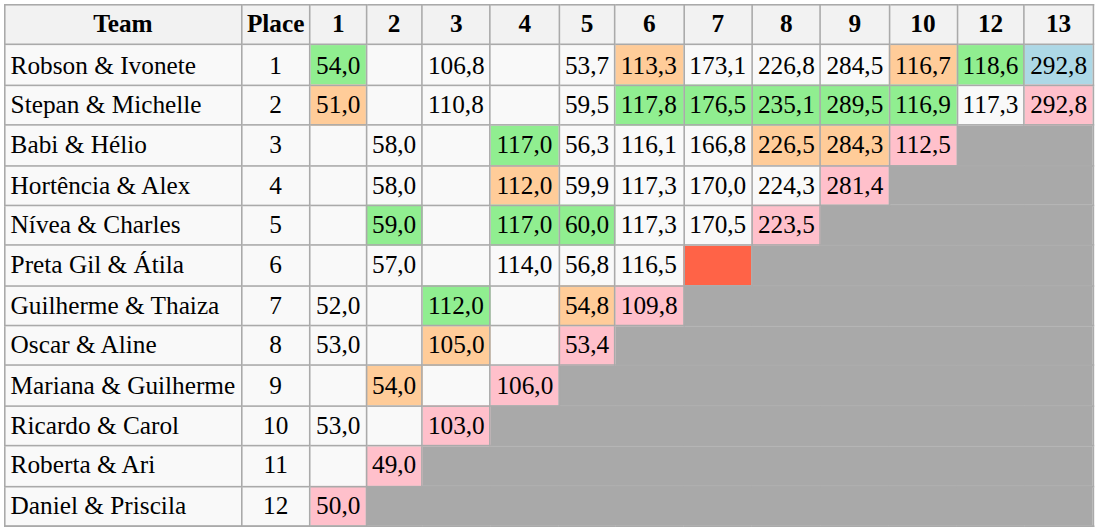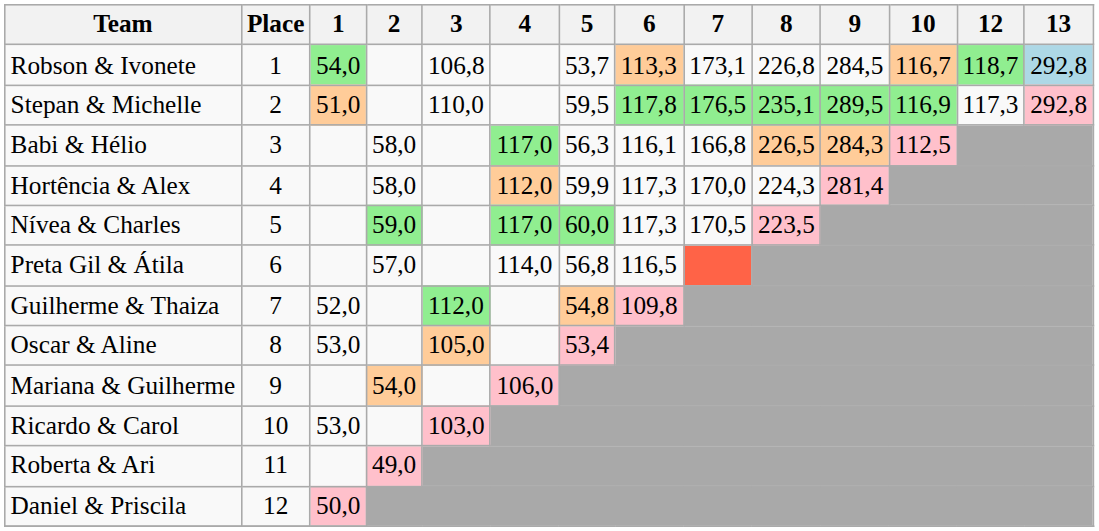 <table class="wikitable" align="center">
 <tr>
 <th>Team</th>
 <th>Place</th>
 <th>1</th>
 <th>2</th>
 <th>3</th>
 <th>4</th>
 <th>5</th>
 <th>6</th>
 <th>7</th>
 <th>8</th>
 <th>9</th>
 <th>10</th>
 <th>12</th>
 <th>13</th>
 </tr>
 <tr>
 <td>Robson & Ivonete</td>
 <td align="center">1</td>
 <td bgcolor="lightgreen">54,0</td>
 <td></td>
 <td>106,8</td>
 <td></td>
 <td>53,7</td>
 <td bgcolor="FFCC99">113,3</td>
 <td>173,1</td>
 <td>226,8</td>
 <td>284,5</td>
 <td bgcolor="FFCC99">116,7</td>
-<td bgcolor="lightgreen">118,6</td>
+<td bgcolor="lightgreen">118,7</td>
 <td bgcolor="lightblue">292,8</td>
 </tr>
 <tr>
 <td>Stepan & Michelle</td>
 <td align="center">2</td>
 <td bgcolor="FFCC99">51,0</td>
 <td></td>
-<td>110,8</td>
+<td>110,0</td>
 <td></td>
 <td>59,5</td>
 <td bgcolor="lightgreen">117,8</td>
 <td bgcolor="lightgreen">176,5</td>
 <td bgcolor="lightgreen">235,1</td>
 <td bgcolor="lightgreen">289,5</td>
 <td bgcolor="lightgreen">116,9</td>
 <td>117,3</td>
 <td bgcolor="pink">292,8</td>
 </tr>
 <tr>
 <td>Babi & Hélio</td>
 <td align="center">3</td>
 <td></td>
 <td>58,0</td>
 <td></td>
 <td bgcolor="lightgreen">117,0</td>
 <td>56,3</td>
 <td>116,1</td>
 <td>166,8</td>
 <td bgcolor="FFCC99">226,5</td>
 <td bgcolor="FFCC99">284,3</td>
 <td bgcolor="pink">112,5</td>
 <td colspan="2" bgcolor="darkgray"></td>
 </tr>
 <tr>
 <td>Hortência & Alex</td>
 <td align="center">4</td>
 <td></td>
 <td>58,0</td>
 <td></td>
 <td bgcolor="FFCC99">112,0</td>
 <td>59,9</td>
 <td>117,3</td>
 <td>170,0</td>
 <td>224,3</td>
 <td bgcolor="pink">281,4</td>
 <td colspan="3" bgcolor="darkgray"></td>
 </tr>
 <tr>
 <td>Nívea & Charles</td>
 <td align="center">5</td>
 <td></td>
 <td bgcolor="lightgreen">59,0</td>
 <td></td>
 <td bgcolor="lightgreen">117,0</td>
 <td bgcolor="lightgreen">60,0</td>
 <td>117,3</td>
 <td>170,5</td>
 <td bgcolor="pink">223,5</td>
 <td colspan="4" bgcolor="darkgray"></td>
 </tr>
 <tr>
 <td>Preta Gil & Átila</td>
 <td align="center">6</td>
 <td></td>
 <td>57,0</td>
 <td></td>
 <td>114,0</td>
 <td>56,8</td>
 <td>116,5</td>
 <td bgcolor="tomato"></td>
 <td colspan="5" bgcolor="darkgray"></td>
 </tr>
 <tr>
 <td>Guilherme & Thaiza</td>
 <td align="center">7</td>
 <td>52,0</td>
 <td></td>
 <td bgcolor="lightgreen">112,0</td>
 <td></td>
 <td bgcolor="FFCC99">54,8</td>
 <td bgcolor="pink">109,8</td>
 <td colspan="6" bgcolor="darkgray"></td>
 </tr>
 <tr>
 <td>Oscar & Aline</td>
 <td align="center">8</td>
 <td>53,0</td>
 <td></td>
 <td bgcolor="FFCC99">105,0</td>
 <td></td>
 <td bgcolor="pink">53,4</td>
 <td colspan="7" bgcolor="darkgray"></td>
 </tr>
 <tr>
 <td>Mariana & Guilherme</td>
 <td align="center">9</td>
 <td></td>
 <td bgcolor="FFCC99">54,0</td>
 <td></td>
 <td bgcolor="pink">106,0</td>
 <td colspan="8" bgcolor="darkgray"></td>
 </tr>
 <tr>
 <td>Ricardo & Carol</td>
 <td align="center">10</td>
 <td>53,0</td>
 <td></td>
 <td bgcolor="pink">103,0</td>
 <td colspan="9" bgcolor="darkgray"></td>
 </tr>
 <tr>
 <td>Roberta & Ari</td>
 <td align="center">11</td>
 <td></td>
 <td bgcolor="pink">49,0</td>
 <td colspan="10" bgcolor="darkgray"></td>
 </tr>
 <tr>
 <td>Daniel & Priscila</td>
 <td align="center">12</td>
 <td bgcolor="pink">50,0</td>
 <td colspan="11" bgcolor="darkgray"></td>
 </tr>
 <tr>
 </tr>
 </table>
